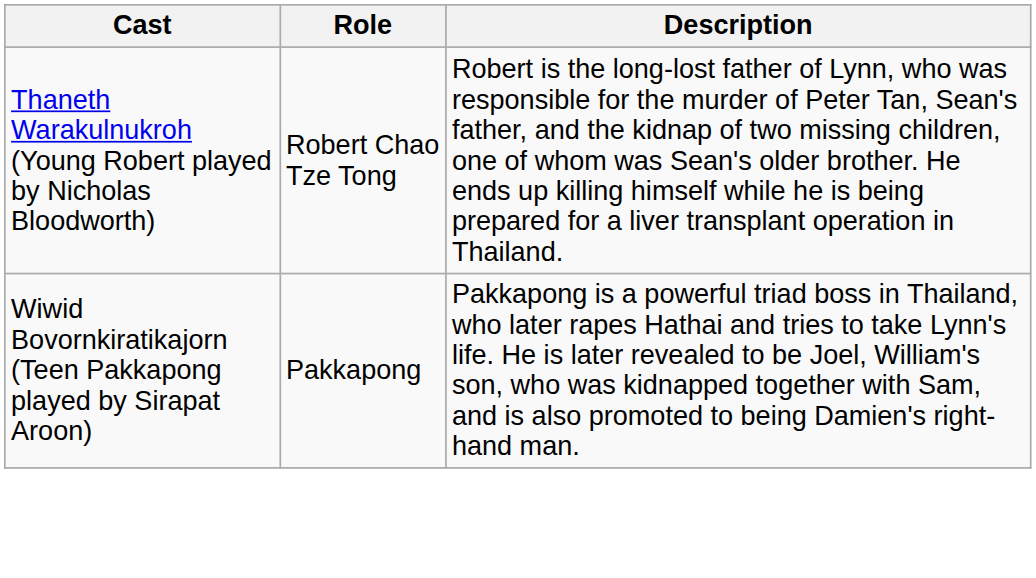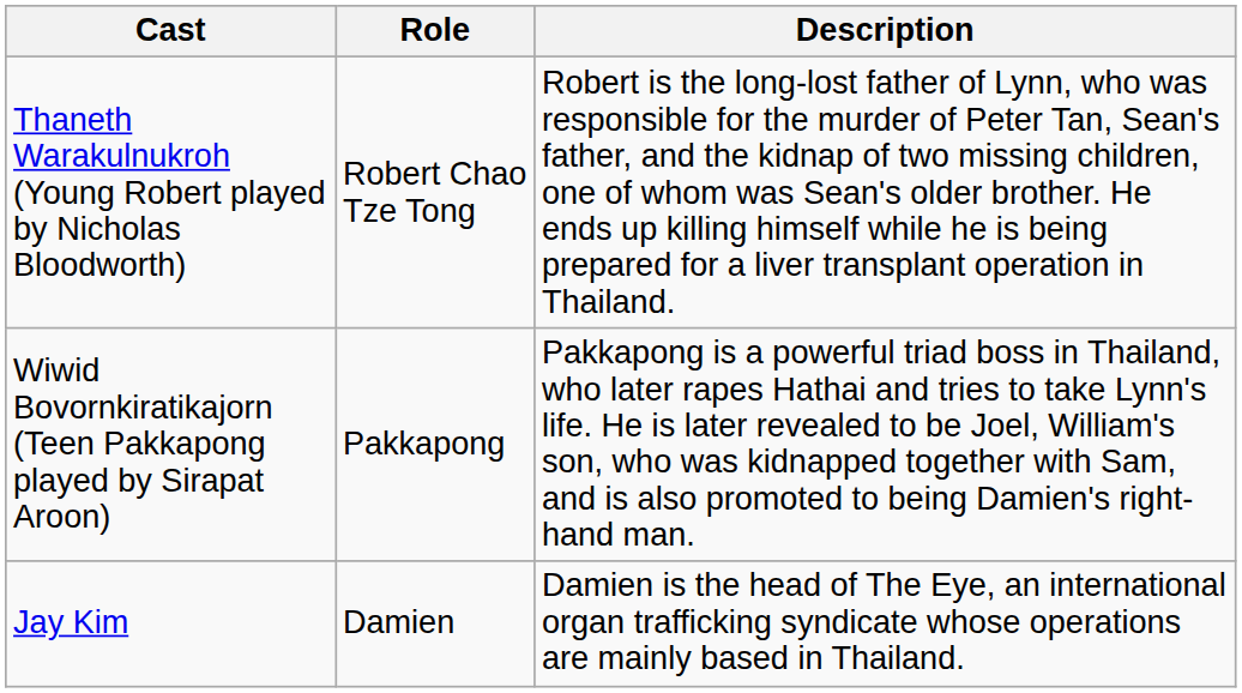 <table class="wikitable">
 <tr>
 <th>Cast</th>
 <th>Role</th>
 <th>Description</th>
 </tr>
 <tr>
 <td><a href='#'>Thaneth Warakulnukroh</a><br>(Young Robert played by Nicholas Bloodworth)</td>
 <td>Robert Chao Tze Tong</td>
 <td>Robert is the long-lost father of Lynn, who was responsible for the murder of Peter Tan, Sean's father, and the kidnap of two missing children, one of whom was Sean's older brother. He ends up killing himself while he is being prepared for a liver transplant operation in Thailand.</td>
 </tr>
 <tr>
 <td>Wiwid Bovornkiratikajorn<br>(Teen Pakkapong played by Sirapat Aroon)</td>
 <td>Pakkapong</td>
 <td>Pakkapong is a powerful triad boss in Thailand, who later rapes Hathai and tries to take Lynn's life. He is later revealed to be Joel, William's son, who was kidnapped together with Sam, and is also promoted to being Damien's right-hand man.</td>
 </tr>
+<tr>
+<td><a href='#'>Jay Kim</a></td>
+<td>Damien</td>
+<td>Damien is the head of The Eye, an international organ trafficking syndicate whose operations are mainly based in Thailand.</td>
+</tr>
 </table>
